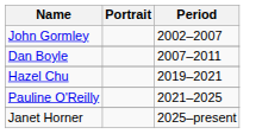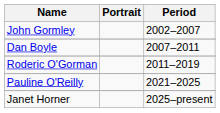 <table class="wikitable">
 <tr>
 <th>Name</th>
 <th>Portrait</th>
 <th>Period</th>
 </tr>
 <tr>
 <td><a href='#'>John Gormley</a></td>
 <td></td>
 <td>2002–2007</td>
 </tr>
 <tr>
 </tr>
 <tr>
 <td><a href='#'>Dan Boyle</a></td>
 <td></td>
 <td>2007–2011</td>
 </tr>
 <tr>
 </tr>
 <tr>
+<td><a href='#'>Roderic O'Gorman</a></td>
+<td></td>
+<td>2011–2019</td>
 </tr>
 <tr>
-<td><a href='#'>Hazel Chu</a></td>
-<td></td>
-<td>2019–2021</td>
 </tr>
 <tr>
 </tr>
 <tr>
 <td><a href='#'>Pauline O'Reilly</a></td>
 <td></td>
 <td>2021–2025</td>
 </tr>
 <tr>
 </tr>
 <tr>
 <td>Janet Horner</td>
 <td></td>
 <td>2025–present</td>
 </tr>
 </table>
